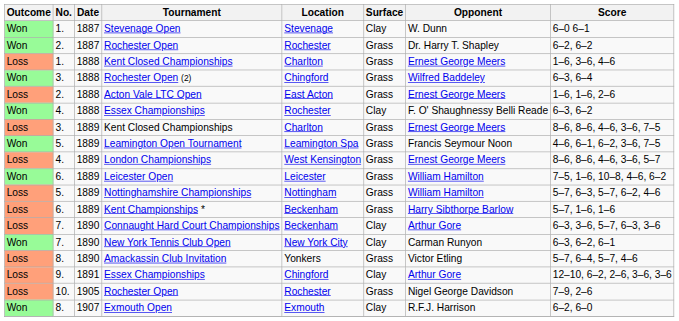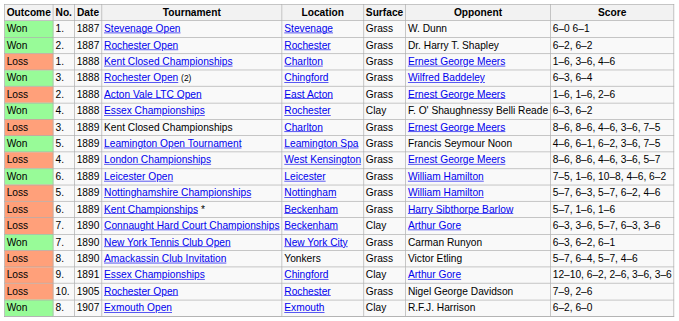 <table class="wikitable" style="font-size:98%">
 <tr>
 <th>Outcome</th>
 <th>No.</th>
 <th>Date</th>
 <th>Tournament</th>
 <th>Location</th>
 <th>Surface</th>
 <th>Opponent</th>
 <th>Score</th>
 </tr>
 <tr>
 <td style="background:#98fb98;">Won</td>
 <td>1.</td>
 <td>1887</td>
 <td><a href='#'>Stevenage Open</a></td>
 <td><a href='#'>Stevenage</a></td>
-<td>Clay</td>
+<td>Grass</td>
 <td> W. Dunn</td>
 <td>6–0 6–1</td>
 </tr>
 <tr>
 <td style="background:#98fb98;">Won</td>
 <td>2.</td>
 <td>1887</td>
 <td><a href='#'>Rochester Open</a></td>
 <td><a href='#'>Rochester</a></td>
 <td>Grass</td>
 <td> Dr. Harry T. Shapley</td>
 <td>6–2, 6–2</td>
 </tr>
 <tr>
 <td bgcolor="FFA07A">Loss</td>
 <td>1.</td>
 <td>1888</td>
 <td><a href='#'>Kent Closed Championships</a></td>
 <td><a href='#'>Charlton</a></td>
 <td>Grass</td>
 <td> <a href='#'>Ernest George Meers</a></td>
 <td>1–6, 3–6, 4–6</td>
 </tr>
 <tr>
 <td style="background:#98fb98;">Won</td>
 <td>3.</td>
 <td>1888</td>
 <td><a href='#'>Rochester Open</a> <small>(2)</small></td>
 <td><a href='#'>Chingford</a></td>
 <td>Grass</td>
 <td> <a href='#'>Wilfred Baddeley</a></td>
 <td>6–3, 6–4</td>
 </tr>
 <tr>
 <td bgcolor="FFA07A">Loss</td>
 <td>2.</td>
 <td>1888</td>
 <td><a href='#'>Acton Vale LTC Open</a></td>
 <td><a href='#'>East Acton</a></td>
 <td>Grass</td>
 <td> <a href='#'>Ernest George Meers</a></td>
 <td>1–6, 1–6, 2–6</td>
 </tr>
 <tr>
 <td style="background:#98fb98;">Won</td>
 <td>4.</td>
 <td>1888</td>
 <td><a href='#'>Essex Championships</a></td>
 <td><a href='#'>Rochester</a></td>
 <td>Clay</td>
 <td> F. O' Shaughnessy Belli Reade</td>
 <td>6–3, 6–2</td>
 </tr>
 <tr>
 <td bgcolor="FFA07A">Loss</td>
 <td>3.</td>
 <td>1889</td>
 <td>Kent Closed Championships</td>
 <td><a href='#'>Charlton</a></td>
 <td>Grass</td>
 <td> <a href='#'>Ernest George Meers</a></td>
 <td>8–6, 8–6, 4–6, 3–6, 7–5</td>
 </tr>
 <tr>
 <td style="background:#98fb98;">Won</td>
 <td>5.</td>
 <td>1889</td>
 <td><a href='#'>Leamington Open Tournament</a></td>
 <td><a href='#'>Leamington Spa</a></td>
 <td>Grass</td>
 <td> Francis Seymour Noon</td>
 <td>4–6, 6–1, 6–2, 3–6, 7–5</td>
 </tr>
 <tr>
 <td bgcolor="FFA07A">Loss</td>
 <td>4.</td>
 <td>1889</td>
 <td><a href='#'>London Championships</a></td>
 <td><a href='#'>West Kensington</a></td>
 <td>Grass</td>
 <td> <a href='#'>Ernest George Meers</a></td>
 <td>8–6, 8–6, 4–6, 3–6, 5–7</td>
 </tr>
 <tr>
 <td style="background:#98fb98;">Won</td>
 <td>6.</td>
 <td>1889</td>
 <td><a href='#'>Leicester Open</a></td>
 <td><a href='#'>Leicester</a></td>
 <td>Grass</td>
 <td> <a href='#'>William Hamilton</a></td>
 <td>7–5, 1–6, 10–8, 4–6, 6–2</td>
 </tr>
 <tr>
 <td bgcolor="FFA07A">Loss</td>
 <td>5.</td>
 <td>1889</td>
 <td><a href='#'>Nottinghamshire Championships</a></td>
 <td><a href='#'>Nottingham</a></td>
 <td>Grass</td>
 <td> <a href='#'>William Hamilton</a></td>
 <td>5–7, 6–3, 5–7, 6–2, 4–6</td>
 </tr>
 <tr>
 <td bgcolor="FFA07A">Loss</td>
 <td>6.</td>
 <td>1889</td>
 <td><a href='#'>Kent Championships</a> *</td>
 <td><a href='#'>Beckenham</a></td>
 <td>Grass</td>
 <td> <a href='#'>Harry Sibthorpe Barlow</a></td>
 <td>5–7, 1–6, 1–6</td>
 </tr>
 <tr>
 <td bgcolor="FFA07A">Loss</td>
 <td>7.</td>
 <td>1890</td>
 <td><a href='#'>Connaught Hard Court Championships</a></td>
 <td><a href='#'>Beckenham</a></td>
 <td>Clay</td>
 <td> <a href='#'>Arthur Gore</a></td>
 <td>6–3, 3–6, 5–7, 6–3, 3–6</td>
 </tr>
 <tr>
 <td style="background:#98fb98;">Won</td>
 <td>7.</td>
 <td>1890</td>
 <td><a href='#'>New York Tennis Club Open</a></td>
 <td><a href='#'>New York City</a></td>
-<td>Clay</td>
+<td>Grass</td>
 <td> Carman Runyon</td>
 <td>6–3, 6–2, 6–1</td>
 </tr>
 <tr>
 <td bgcolor="FFA07A">Loss</td>
 <td>8.</td>
 <td>1890</td>
 <td><a href='#'>Amackassin Club Invitation</a></td>
 <td>Yonkers</td>
 <td>Grass</td>
 <td> Victor Etling</td>
 <td>5–7, 6–4, 5–7, 4–6</td>
 </tr>
 <tr>
 <td bgcolor="FFA07A">Loss</td>
 <td>9.</td>
 <td>1891</td>
 <td><a href='#'>Essex Championships</a></td>
 <td><a href='#'>Chingford</a></td>
 <td>Clay</td>
 <td> <a href='#'>Arthur Gore</a></td>
 <td>12–10, 6–2, 2–6, 3–6, 3–6</td>
 </tr>
 <tr>
 <td bgcolor="FFA07A">Loss</td>
 <td>10.</td>
 <td>1905</td>
 <td><a href='#'>Rochester Open</a></td>
 <td><a href='#'>Rochester</a></td>
 <td>Grass</td>
 <td> Nigel George Davidson</td>
 <td>7–9, 2–6</td>
 </tr>
 <tr>
 <td style="background:#98fb98;">Won</td>
 <td>8.</td>
 <td>1907</td>
 <td><a href='#'>Exmouth Open</a></td>
 <td><a href='#'>Exmouth</a></td>
 <td>Clay</td>
 <td> R.F.J. Harrison</td>
 <td>6–2, 6–0</td>
 </tr>
 <tr>
 </tr>
 </table>
